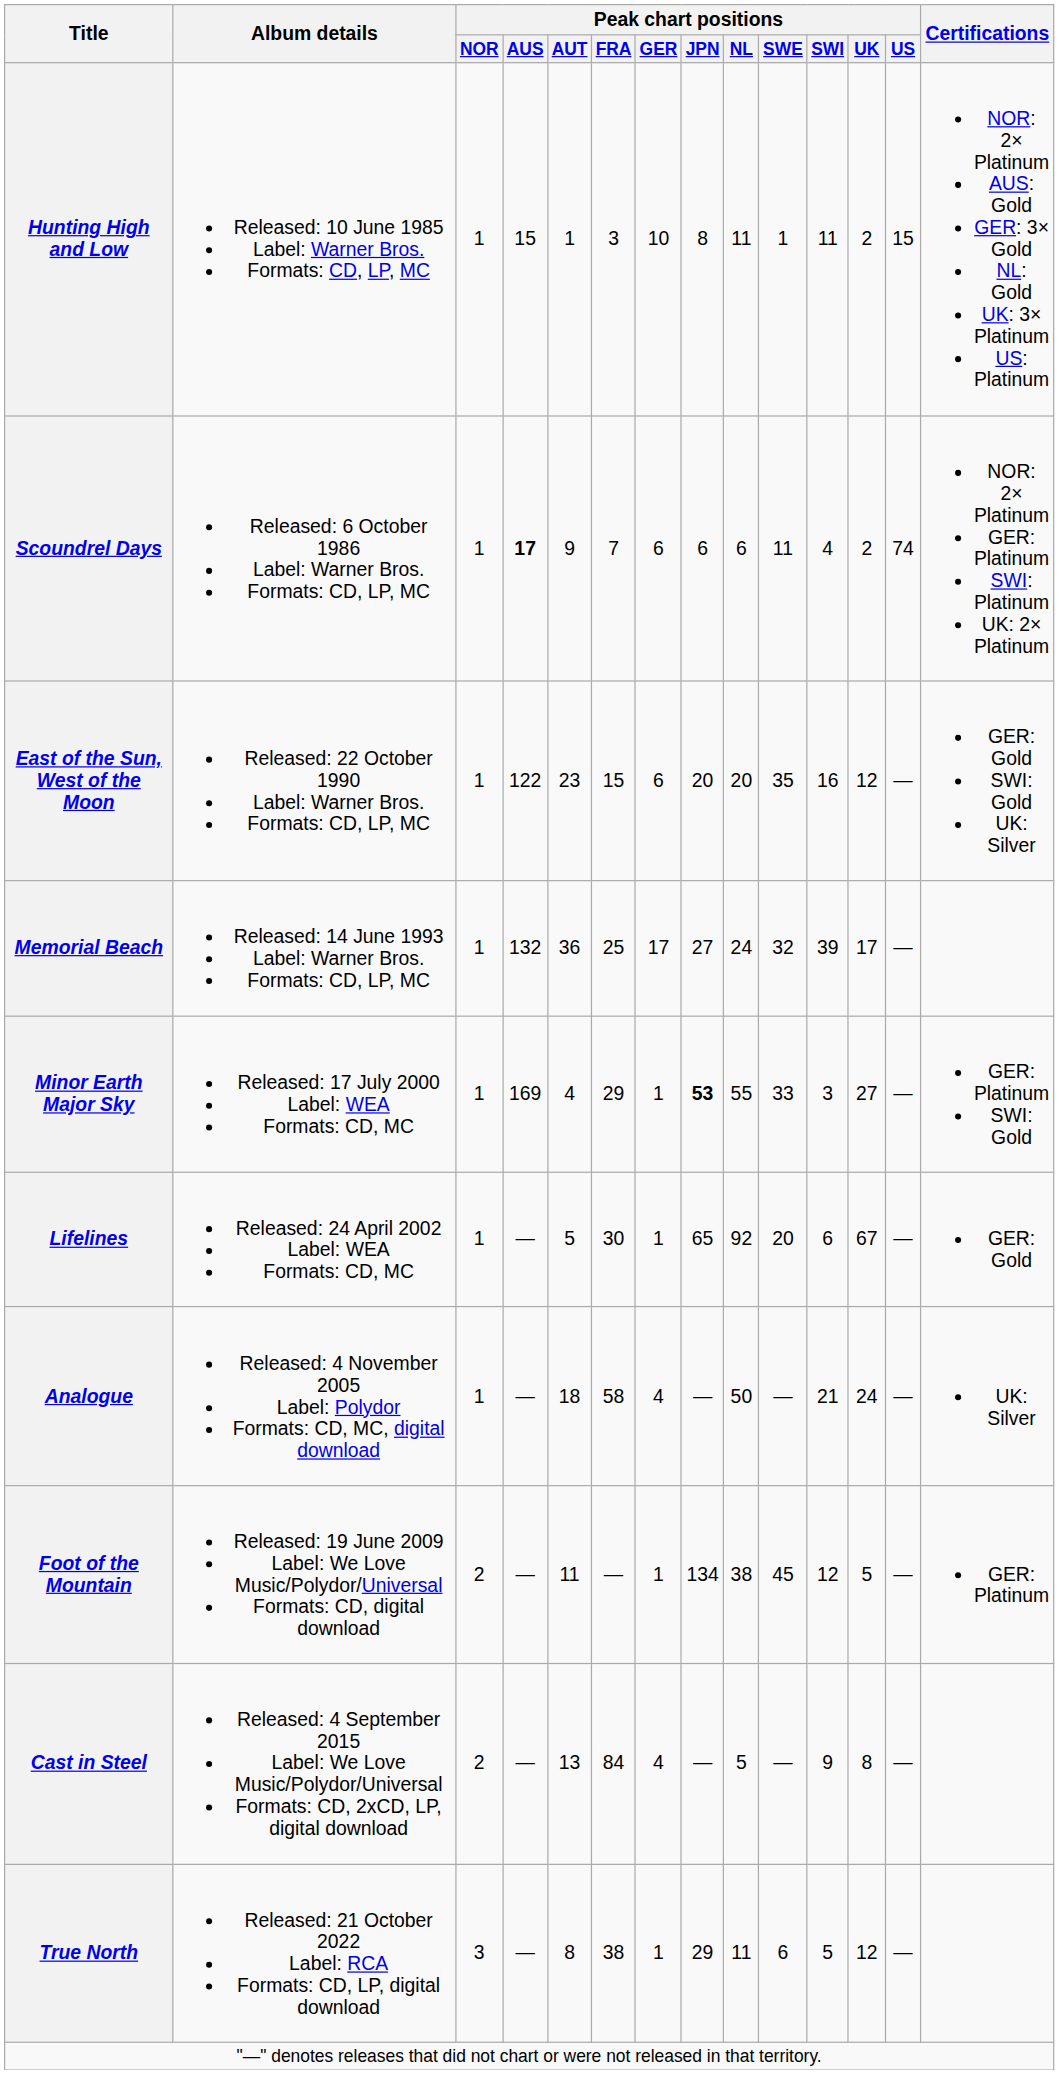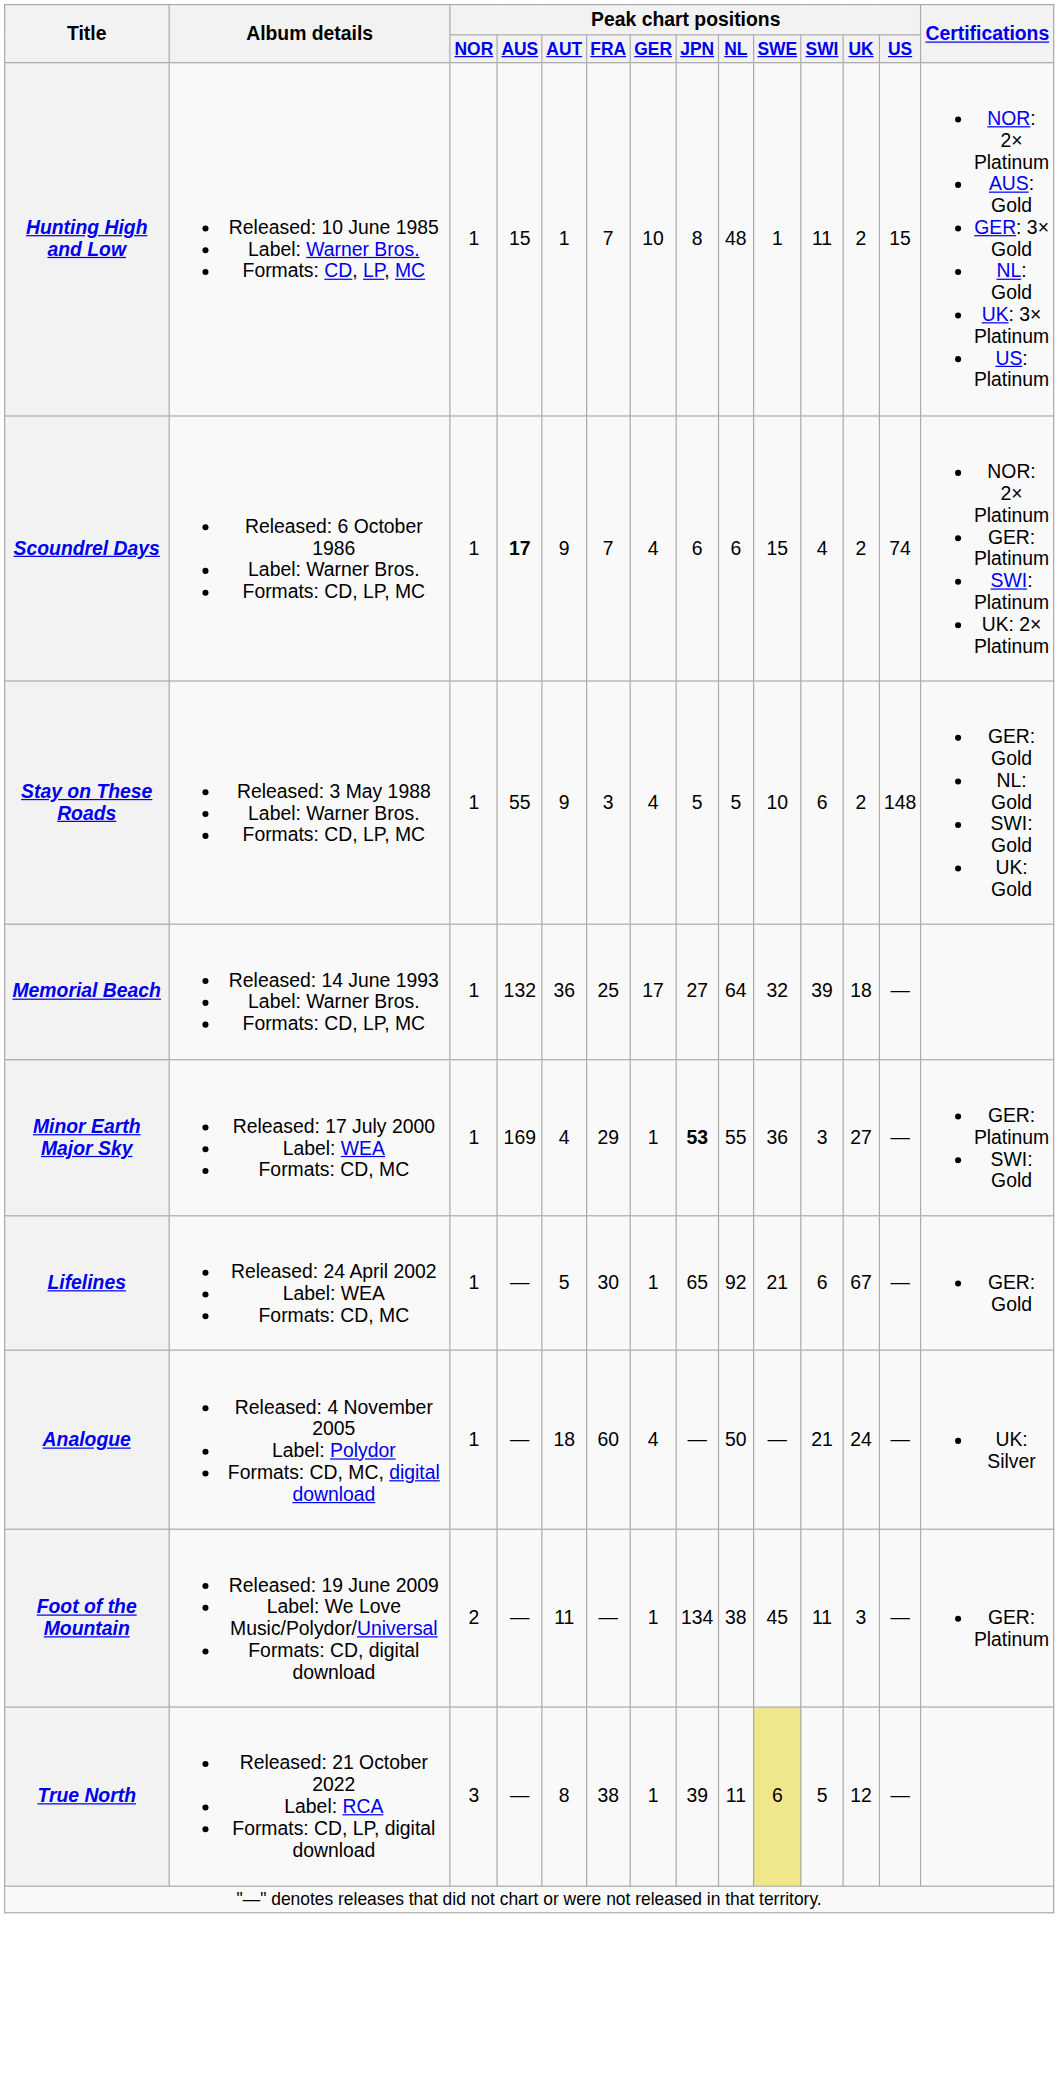 <table class="wikitable plainrowheaders" style="text-align:center;">
 <tr>
 <th rowspan="2" scope="col" style="width:15em;">Title</th>
 <th rowspan="2" scope="col" style="width:16em;">Album details</th>
 <th colspan="11">Peak chart positions</th>
 <th rowspan="2"><a href='#'>Certifications</a></th>
 </tr>
 <tr>
 <th scope="col" style="width:2em;font-size:90%;"><a href='#'>NOR</a><br></th>
 <th scope="col" style="width:2em;font-size:90%;"><a href='#'>AUS</a><br></th>
 <th scope="col" style="width:2em;font-size:90%;"><a href='#'>AUT</a><br></th>
 <th scope="col" style="width:2em;font-size:90%;"><a href='#'>FRA</a><br></th>
 <th scope="col" style="width:2em;font-size:90%;"><a href='#'>GER</a><br></th>
 <th scope="col" style="width:2em;font-size:90%;"><a href='#'>JPN</a><br></th>
 <th scope="col" style="width:2em;font-size:90%;"><a href='#'>NL</a><br></th>
 <th scope="col" style="width:2em;font-size:90%;"><a href='#'>SWE</a><br></th>
 <th scope="col" style="width:2em;font-size:90%;"><a href='#'>SWI</a><br></th>
 <th scope="col" style="width:2em;font-size:90%;"><a href='#'>UK</a><br></th>
 <th scope="col" style="width:2em;font-size:90%;"><a href='#'>US</a><br></th>
 </tr>
 <tr>
 <th scope="row"><em><a href='#'>Hunting High and Low</a></em></th>
 <td><br><ul><li>Released: 10 June 1985</li><li>Label: <a href='#'>Warner Bros.</a></li><li>Formats: <a href='#'>CD</a>, <a href='#'>LP</a>, <a href='#'>MC</a></li></ul></td>
 <td>1</td>
 <td>15</td>
 <td>1</td>
-<td>3</td>
+<td>7</td>
 <td>10</td>
 <td>8</td>
-<td>11</td>
+<td>48</td>
 <td>1</td>
 <td>11</td>
 <td>2</td>
 <td>15</td>
 <td><br><ul><li><a href='#'>NOR</a>: 2× Platinum</li><li><a href='#'>AUS</a>: Gold</li><li><a href='#'>GER</a>: 3× Gold</li><li><a href='#'>NL</a>: Gold</li><li><a href='#'>UK</a>: 3× Platinum</li><li><a href='#'>US</a>: Platinum</li></ul></td>
 </tr>
 <tr>
 <th scope="row"><em><a href='#'>Scoundrel Days</a></em></th>
 <td><br><ul><li>Released: 6 October 1986</li><li>Label: Warner Bros.</li><li>Formats: CD, LP, MC</li></ul></td>
 <td>1</td>
 <td><strong>17</strong></td>
 <td>9</td>
 <td>7</td>
+<td>4</td>
 <td>6</td>
 <td>6</td>
-<td>6</td>
-<td>11</td>
+<td>15</td>
 <td>4</td>
 <td>2</td>
 <td>74</td>
 <td><br><ul><li>NOR: 2× Platinum</li><li>GER: Platinum</li><li><a href='#'>SWI</a>: Platinum</li><li>UK: 2× Platinum</li></ul></td>
 </tr>
 <tr>
-<th scope="row"><em><a href='#'>East of the Sun, West of the Moon</a></em></th>
-<td><br><ul><li>Released: 22 October 1990</li><li>Label: Warner Bros.</li><li>Formats: CD, LP, MC</li></ul></td>
+<th scope="row"><em><a href='#'>Stay on These Roads</a></em></th>
+<td><br><ul><li>Released: 3 May 1988</li><li>Label: Warner Bros.</li><li>Formats: CD, LP, MC</li></ul></td>
 <td>1</td>
-<td>122</td>
-<td>23</td>
-<td>15</td>
+<td>55</td>
+<td>9</td>
+<td>3</td>
+<td>4</td>
+<td>5</td>
+<td>5</td>
+<td>10</td>
 <td>6</td>
-<td>20</td>
-<td>20</td>
-<td>35</td>
-<td>16</td>
-<td>12</td>
-<td>—</td>
-<td><br><ul><li>GER: Gold</li><li>SWI: Gold</li><li>UK: Silver</li></ul></td>
+<td>2</td>
+<td>148</td>
+<td><br><ul><li>GER: Gold</li><li>NL: Gold</li><li>SWI: Gold</li><li>UK: Gold</li></ul></td>
 </tr>
 <tr>
 <th scope="row"><em><a href='#'>Memorial Beach</a></em></th>
 <td><br><ul><li>Released: 14 June 1993</li><li>Label: Warner Bros.</li><li>Formats: CD, LP, MC</li></ul></td>
 <td>1</td>
 <td>132</td>
 <td>36</td>
 <td>25</td>
 <td>17</td>
 <td>27</td>
-<td>24</td>
+<td>64</td>
 <td>32</td>
 <td>39</td>
-<td>17</td>
+<td>18</td>
 <td>—</td>
 <td></td>
 </tr>
 <tr>
 <th scope="row"><em><a href='#'>Minor Earth Major Sky</a></em></th>
 <td><br><ul><li>Released: 17 July 2000</li><li>Label: <a href='#'>WEA</a></li><li>Formats: CD, MC</li></ul></td>
 <td>1</td>
 <td>169</td>
 <td>4</td>
 <td>29</td>
 <td>1</td>
 <td><strong>53</strong></td>
 <td>55</td>
-<td>33</td>
+<td>36</td>
 <td>3</td>
 <td>27</td>
 <td>—</td>
 <td><br><ul><li>GER: Platinum</li><li>SWI: Gold</li></ul></td>
 </tr>
 <tr>
 <th scope="row"><em><a href='#'>Lifelines</a></em></th>
 <td><br><ul><li>Released: 24 April 2002</li><li>Label: WEA</li><li>Formats: CD, MC</li></ul></td>
 <td>1</td>
 <td>—</td>
 <td>5</td>
 <td>30</td>
 <td>1</td>
 <td>65</td>
 <td>92</td>
-<td>20</td>
+<td>21</td>
 <td>6</td>
 <td>67</td>
 <td>—</td>
 <td><br><ul><li>GER: Gold</li></ul></td>
 </tr>
 <tr>
 <th scope="row"><em><a href='#'>Analogue</a></em></th>
 <td><br><ul><li>Released: 4 November 2005</li><li>Label: <a href='#'>Polydor</a></li><li>Formats: CD, MC, <a href='#'>digital download</a></li></ul></td>
 <td>1</td>
 <td>—</td>
 <td>18</td>
-<td>58</td>
+<td>60</td>
 <td>4</td>
 <td>—</td>
 <td>50</td>
 <td>—</td>
 <td>21</td>
 <td>24</td>
 <td>—</td>
 <td><br><ul><li>UK: Silver</li></ul></td>
 </tr>
 <tr>
 <th scope="row"><em><a href='#'>Foot of the Mountain</a></em></th>
 <td><br><ul><li>Released: 19 June 2009</li><li>Label: We Love Music/Polydor/<a href='#'>Universal</a></li><li>Formats: CD, digital download</li></ul></td>
 <td>2</td>
 <td>—</td>
 <td>11</td>
 <td>—</td>
 <td>1</td>
 <td>134</td>
 <td>38</td>
 <td>45</td>
-<td>12</td>
-<td>5</td>
+<td>11</td>
+<td>3</td>
 <td>—</td>
 <td><br><ul><li>GER: Platinum</li></ul></td>
-</tr>
-<tr>
-<th scope="row"><em><a href='#'>Cast in Steel</a></em></th>
-<td><br><ul><li>Released: 4 September 2015</li><li>Label: We Love Music/Polydor/Universal</li><li>Formats: CD, 2xCD, LP, digital download</li></ul></td>
-<td>2</td>
-<td>—</td>
-<td>13</td>
-<td>84</td>
-<td>4</td>
-<td>—</td>
-<td>5</td>
-<td>—</td>
-<td>9</td>
-<td>8</td>
-<td>—</td>
-<td></td>
 </tr>
 <tr>
 <th scope="row"><em><a href='#'>True North</a></em></th>
 <td><br><ul><li>Released: 21 October 2022</li><li>Label: <a href='#'>RCA</a></li><li>Formats: CD, LP, digital download</li></ul></td>
 <td>3</td>
 <td>—</td>
 <td>8</td>
 <td>38</td>
 <td>1</td>
-<td>29</td>
+<td>39</td>
 <td>11</td>
-<td>6</td>
+<td style="background: khaki;">6</td>
 <td>5</td>
 <td>12</td>
 <td>—</td>
 <td></td>
 </tr>
 <tr>
 <td colspan="14" style="font-size:90%">"—" denotes releases that did not chart or were not released in that territory.</td>
 </tr>
 </table>
